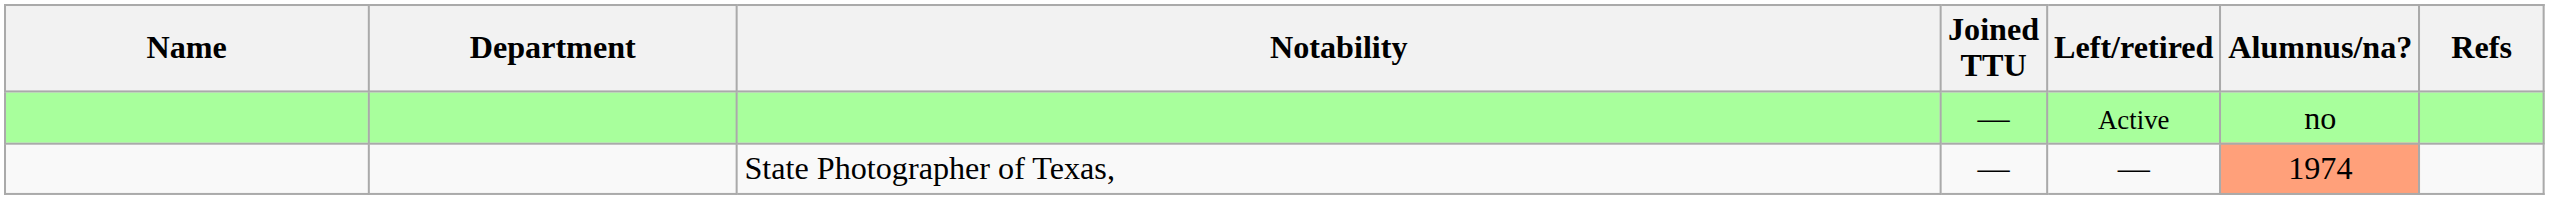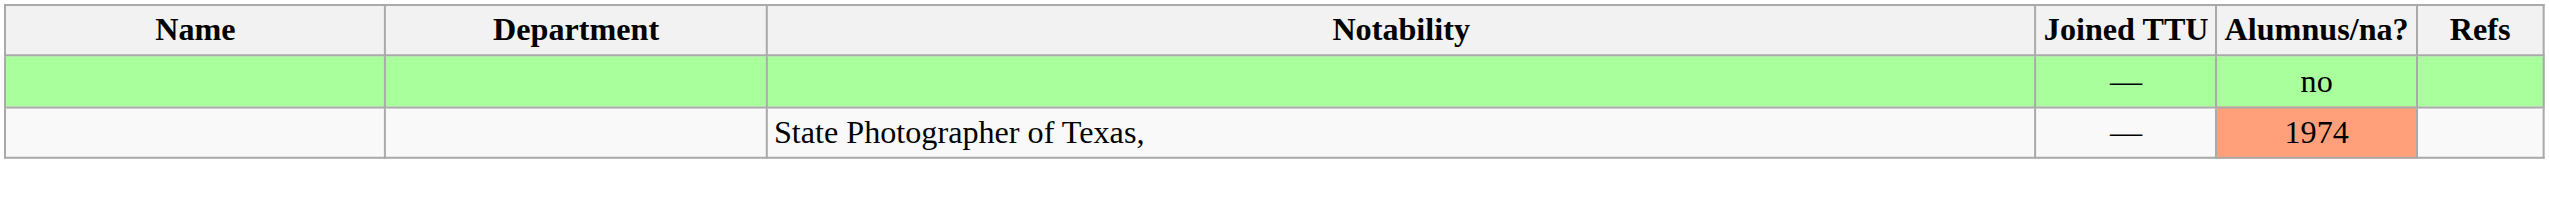 <table class="wikitable sortable" style="width:100%">
 <tr>
 <th width="15%">Name</th>
 <th width="15%">Department</th>
 <th width="50%">Notability</th>
 <th width="*">Joined TTU</th>
-<th width="*">Left/retired</th>
 <th width="*">Alumnus/na?</th>
 <th width="5%" class="unsortable">Refs</th>
 </tr>
 <tr bgcolor="#A8FF9C">
 <td></td>
 <td></td>
 <td></td>
 <td align="center">—</td>
-<td align="center"><small>Active</small></td>
 <td align="center">no</td>
 <td align="center"></td>
 </tr>
 <tr>
 <td></td>
 <td></td>
 <td>State Photographer of Texas,</td>
 <td align="center">—</td>
-<td align="center">—</td>
 <td align="center" style="background: lightsalmon;">1974</td>
 <td align="center"></td>
 </tr>
 </table>
